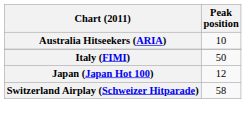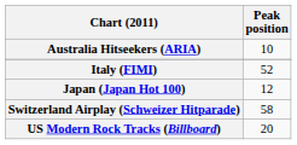 <table class="wikitable sortable plainrowheaders" style="text-align:center">
 <tr>
 <th scope="col">Chart (2011)</th>
 <th scope="col">Peak<br>position</th>
 </tr>
 <tr>
 <th scope="row">Australia Hitseekers (<a href='#'>ARIA</a>)</th>
 <td>10</td>
 </tr>
 <tr>
 </tr>
 <tr>
 </tr>
 <tr>
 </tr>
 <tr>
 <th scope="row">Italy (<a href='#'>FIMI</a>)</th>
-<td>50</td>
+<td>52</td>
 </tr>
 <tr>
 <th scope="row">Japan (<a href='#'>Japan Hot 100</a>)</th>
 <td>12</td>
 </tr>
 <tr>
 <th scope="row">Switzerland Airplay (<a href='#'>Schweizer Hitparade</a>)</th>
 <td>58</td>
 </tr>
+<tr>
+<th scope="row">US <a href='#'>Modern Rock Tracks</a> (<em><a href='#'>Billboard</a></em>)</th>
+<td>20</td>
+</tr>
 </table>
